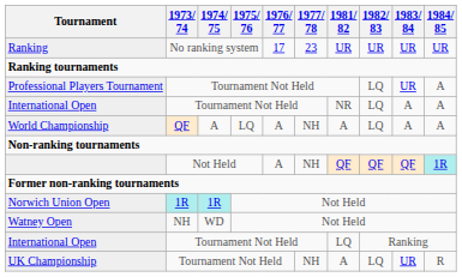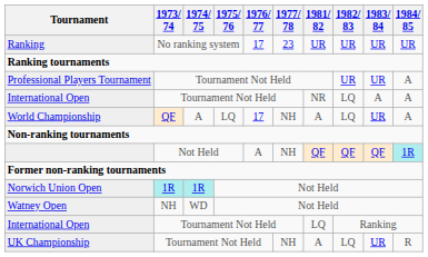 <table class="wikitable" style="font-size:85%">
 <tr>
 <th><strong>Tournament</strong></th>
 <th><a href='#'>1973/<br>74</a></th>
 <th><a href='#'>1974/<br>75</a></th>
 <th><a href='#'>1975/<br>76</a></th>
 <th><a href='#'>1976/<br>77</a></th>
 <th><a href='#'>1977/<br>78</a></th>
 <th><a href='#'>1981/<br>82</a></th>
 <th><a href='#'>1982/<br>83</a></th>
 <th><a href='#'>1983/<br>84</a></th>
 <th><a href='#'>1984/<br>85</a></th>
 </tr>
 <tr>
 <td style="background:#EFEFEF;"><a href='#'>Ranking</a></td>
 <td align="center" colspan="3" style="color:#555555;">No ranking system</td>
 <td align="center"><a href='#'>17</a></td>
 <td align="center"><a href='#'>23</a></td>
 <td align="center"><a href='#'>UR</a></td>
 <td align="center"><a href='#'>UR</a></td>
 <td align="center"><a href='#'>UR</a></td>
 <td align="center"><a href='#'>UR</a></td>
 </tr>
 <tr>
 <td colspan="50"><strong>Ranking tournaments</strong></td>
 </tr>
 <tr>
 <td style="background:#EFEFEF;"><a href='#'>Professional Players Tournament</a></td>
 <td style="text-align:center; color:#555555;" colspan="6">Tournament Not Held</td>
-<td style="text-align:center; color:#555555;">LQ</td>
+<td align="center"><a href='#'>UR</a></td>
 <td align="center"><a href='#'>UR</a></td>
 <td style="text-align:center; color:#555555;">A</td>
 </tr>
 <tr>
 <td style="background:#EFEFEF;"><a href='#'>International Open</a></td>
 <td style="text-align:center; color:#555555;" colspan="5">Tournament Not Held</td>
 <td style="text-align:center; color:#555555;">NR</td>
 <td style="text-align:center; color:#555555;">LQ</td>
 <td style="text-align:center; color:#555555;">A</td>
 <td style="text-align:center; color:#555555;">A</td>
 </tr>
 <tr>
 <td style="background:#EFEFEF;"><a href='#'>World Championship</a></td>
 <td style="text-align:center; background:#ffebcd;"><a href='#'>QF</a></td>
 <td style="text-align:center; color:#555555;">A</td>
 <td style="text-align:center; color:#555555;">LQ</td>
-<td style="text-align:center; color:#555555;">A</td>
+<td align="center"><a href='#'>17</a></td>
 <td style="text-align:center; color:#555555;">NH</td>
 <td style="text-align:center; color:#555555;">A</td>
 <td style="text-align:center; color:#555555;">LQ</td>
-<td style="text-align:center; color:#555555;">A</td>
+<td align="center"><a href='#'>UR</a></td>
 <td style="text-align:center; color:#555555;">A</td>
 </tr>
 <tr>
 <td colspan="50"><strong>Non-ranking tournaments</strong></td>
 </tr>
 <tr>
 <td style="background:#EFEFEF;"></td>
 <td style="text-align:center; color:#555555;" colspan="3">Not Held</td>
 <td style="text-align:center; color:#555555;">A</td>
 <td style="text-align:center; color:#555555;">NH</td>
 <td style="text-align:center; background:#ffebcd;"><a href='#'>QF</a></td>
 <td style="text-align:center; background:#ffebcd;"><a href='#'>QF</a></td>
 <td style="text-align:center; background:#ffebcd;"><a href='#'>QF</a></td>
 <td style="text-align:center; background:#afeeee;"><a href='#'>1R</a></td>
 </tr>
 <tr>
 <td colspan="50"><strong>Former non-ranking tournaments</strong></td>
 </tr>
 <tr>
 <td style="background:#EFEFEF;"><a href='#'>Norwich Union Open</a></td>
 <td style="text-align:center; background:#afeeee;"><a href='#'>1R</a></td>
 <td style="text-align:center; background:#afeeee;"><a href='#'>1R</a></td>
 <td style="text-align:center; color:#555555;" colspan="10">Not Held</td>
 </tr>
 <tr>
 <td style="background:#EFEFEF;"><a href='#'>Watney Open</a></td>
 <td style="text-align:center; color:#555555;">NH</td>
 <td style="text-align:center; color:#555555;">WD</td>
 <td style="text-align:center; color:#555555;" colspan="10">Not Held</td>
 </tr>
 <tr>
 <td style="background:#EFEFEF;"><a href='#'>International Open</a></td>
 <td style="text-align:center; color:#555555;" colspan="5">Tournament Not Held</td>
 <td style="text-align:center; color:#555555;">LQ</td>
 <td style="text-align:center; color:#555555;" colspan="3">Ranking</td>
 </tr>
 <tr>
 <td style="background:#EFEFEF;"><a href='#'>UK Championship</a></td>
 <td style="text-align:center; color:#555555;" colspan="4">Tournament Not Held</td>
 <td style="text-align:center; color:#555555;">NH</td>
 <td style="text-align:center; color:#555555;">A</td>
 <td style="text-align:center; color:#555555;">LQ</td>
 <td align="center"><a href='#'>UR</a></td>
 <td style="text-align:center; color:#555555;">R</td>
 </tr>
 </table>
